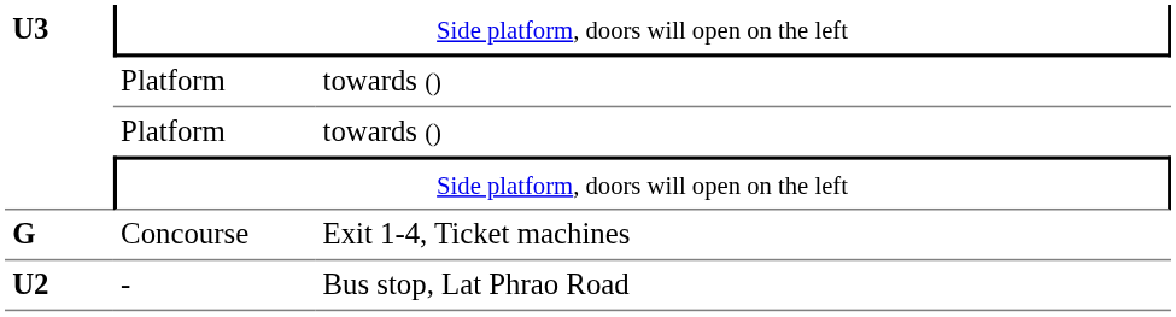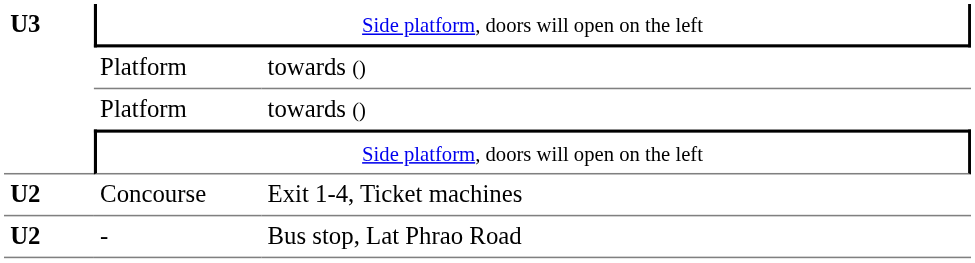 <table table border=0 cellspacing=0 cellpadding=4>
 <tr>
 <td style="border-bottom:solid 1px gray;" rowspan=4 valign=top width=50><strong>U3</strong></td>
 <td style = "border-right:solid 2px black;border-left:solid 2px black;border-bottom:solid 2px black;text-align:center;" colspan=2><small><a href='#'>Side platform</a>, doors will open on the left</small></td>
 </tr>
 <tr>
 <td style = "border-bottom:solid 1px gray;" width=100>Platform </td>
 <td style = "border-bottom:solid 1px gray;" width=450> towards  <small>()</small></td>
 </tr>
 <tr>
 <td>Platform </td>
 <td> towards  <small>()</small></td>
 </tr>
 <tr>
 <td style = "border-top:solid 2px black;border-right:solid 2px black;border-left:solid 2px black;border-bottom:solid 1px gray;text-align:center;" colspan=2><small><a href='#'>Side platform</a>, doors will open on the left</small></td>
 </tr>
 <tr>
-<td style = "border-bottom:solid 1px gray;" rowspan=1 valign=top><strong>G</strong></td>
+<td style = "border-bottom:solid 1px gray;" rowspan=1 valign=top><strong>U2</strong></td>
 <td style = "border-bottom:solid 1px gray;" valign=top>Concourse</td>
 <td style = "border-bottom:solid 1px gray;" valign=top>Exit 1-4, Ticket machines</td>
 </tr>
 <tr>
 <td style = "border-bottom:solid 1px gray;" rowspan=1 valign=top><strong>U2</strong></td>
 <td style = "border-bottom:solid 1px gray;" valign=top>-</td>
 <td style = "border-bottom:solid 1px gray;" valign=top>Bus stop, Lat Phrao Road</td>
 </tr>
 </table>
